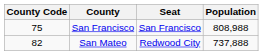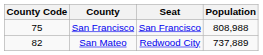 <table class="wikitable sortable" style="text-align:center;">
 <tr>
 <th> County Code</th>
 <th>County</th>
 <th>Seat</th>
 <th>Population</th>
 </tr>
 <tr>
 <td>75</td>
 <td><a href='#'>San Francisco</a></td>
 <td><a href='#'>San Francisco</a></td>
 <td>808,988</td>
 </tr>
 <tr>
 <td>82</td>
 <td><a href='#'>San Mateo</a></td>
 <td><a href='#'>Redwood City</a></td>
-<td>737,888</td>
+<td>737,889</td>
 </tr>
 </table>
